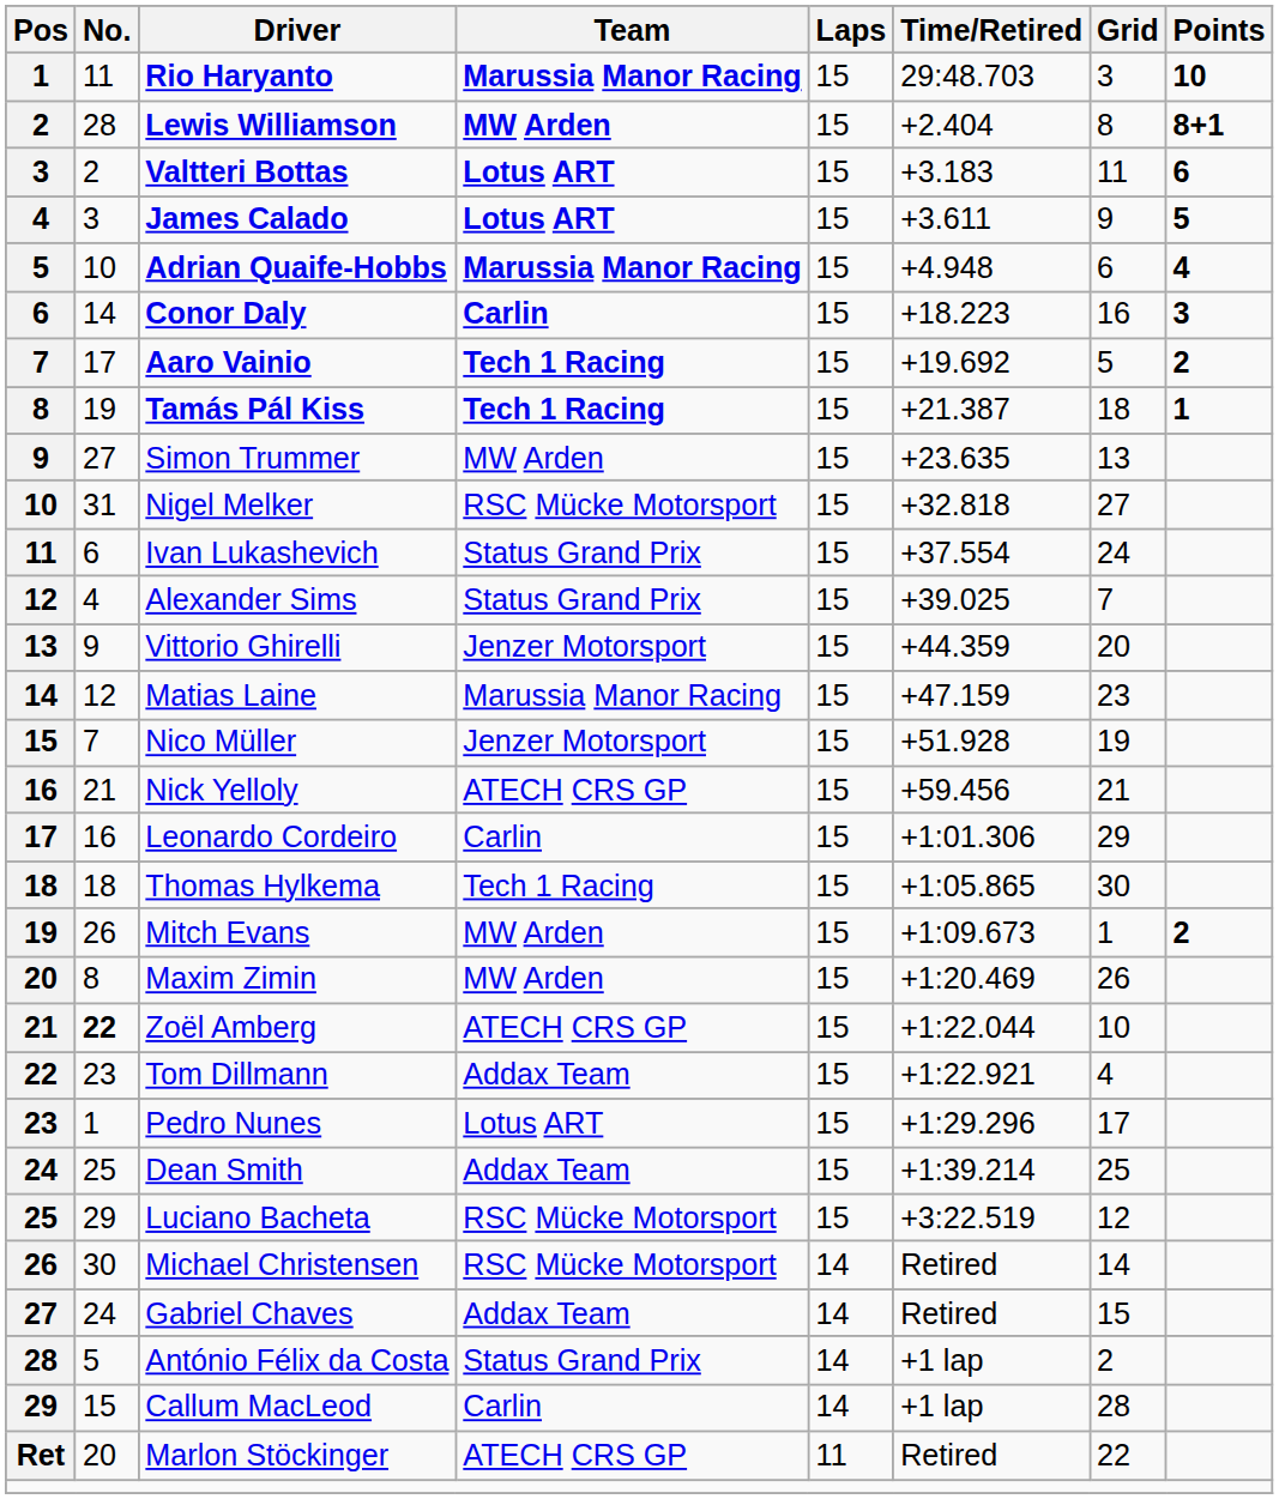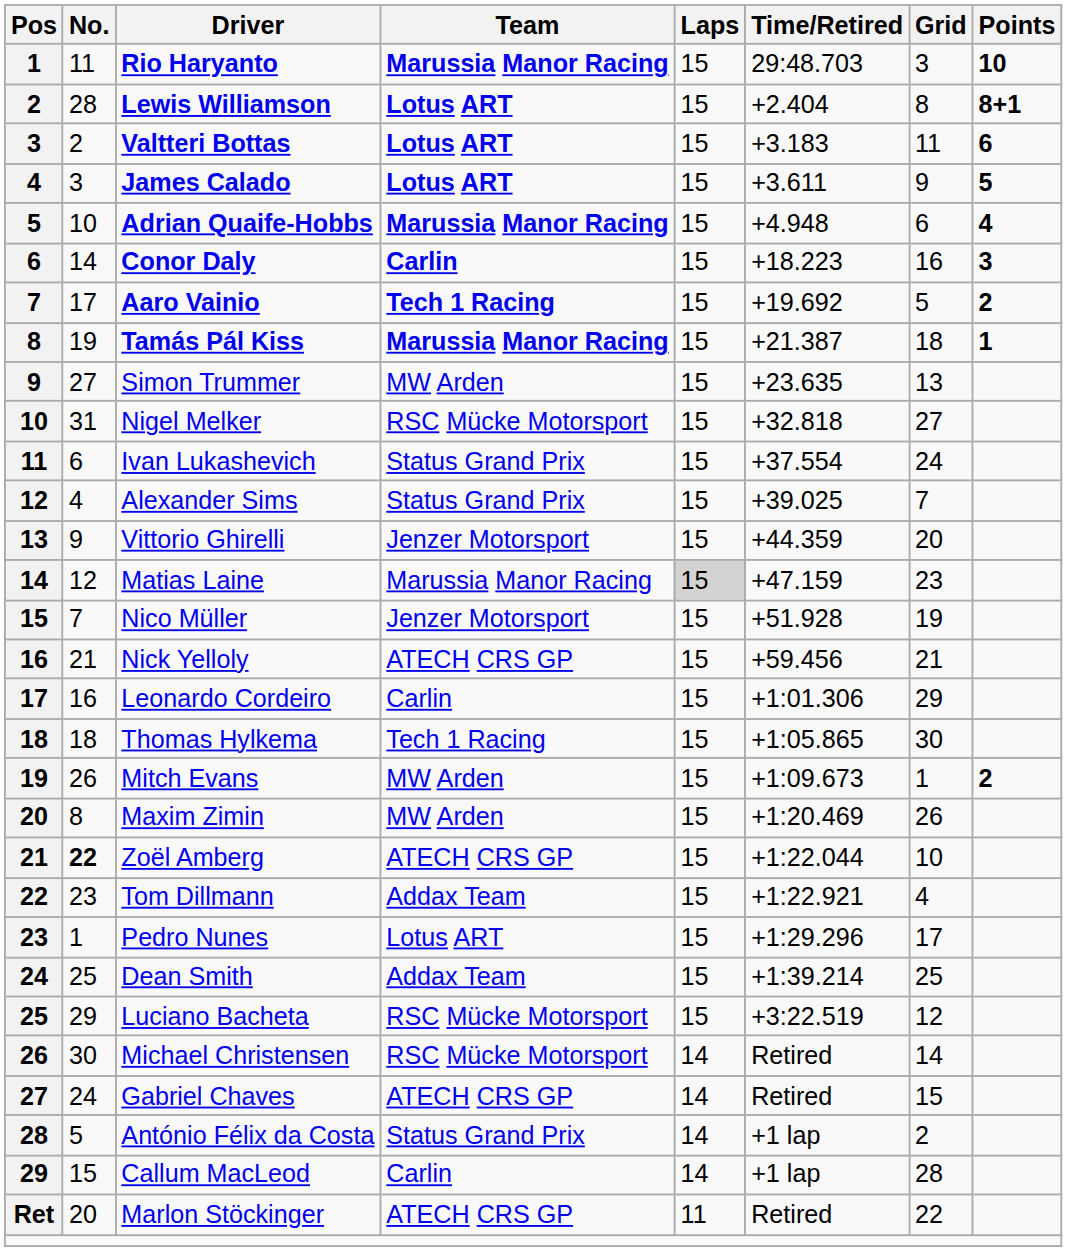 <table class="wikitable" style="font-size:85%">
 <tr>
 <th>Pos</th>
 <th>No.</th>
 <th>Driver</th>
 <th>Team</th>
 <th>Laps</th>
 <th>Time/Retired</th>
 <th>Grid</th>
 <th>Points</th>
 </tr>
 <tr>
 <th>1</th>
 <td>11</td>
 <td> <strong><a href='#'>Rio Haryanto</a></strong></td>
 <td><strong><a href='#'>Marussia</a> <a href='#'>Manor Racing</a></strong></td>
 <td>15</td>
 <td>29:48.703</td>
 <td>3</td>
 <td><strong>10</strong></td>
 </tr>
 <tr>
 <th>2</th>
 <td>28</td>
 <td> <strong><a href='#'>Lewis Williamson</a></strong></td>
-<td><strong><a href='#'>MW</a> <a href='#'>Arden</a></strong></td>
+<td><strong><a href='#'>Lotus</a> <a href='#'>ART</a></strong></td>
 <td>15</td>
 <td>+2.404</td>
 <td>8</td>
 <td><strong>8+1</strong></td>
 </tr>
 <tr>
 <th>3</th>
 <td>2</td>
 <td> <strong><a href='#'>Valtteri Bottas</a></strong></td>
 <td><strong><a href='#'>Lotus</a> <a href='#'>ART</a></strong></td>
 <td>15</td>
 <td>+3.183</td>
 <td>11</td>
 <td><strong>6</strong></td>
 </tr>
 <tr>
 <th>4</th>
 <td>3</td>
 <td> <strong><a href='#'>James Calado</a></strong></td>
 <td><strong><a href='#'>Lotus</a> <a href='#'>ART</a></strong></td>
 <td>15</td>
 <td>+3.611</td>
 <td>9</td>
 <td><strong>5</strong></td>
 </tr>
 <tr>
 <th>5</th>
 <td>10</td>
 <td> <strong><a href='#'>Adrian Quaife-Hobbs</a></strong></td>
 <td><strong><a href='#'>Marussia</a> <a href='#'>Manor Racing</a></strong></td>
 <td>15</td>
 <td>+4.948</td>
 <td>6</td>
 <td><strong>4</strong></td>
 </tr>
 <tr>
 <th>6</th>
 <td>14</td>
 <td> <strong><a href='#'>Conor Daly</a></strong></td>
 <td><strong><a href='#'>Carlin</a></strong></td>
 <td>15</td>
 <td>+18.223</td>
 <td>16</td>
 <td><strong>3</strong></td>
 </tr>
 <tr>
 <th>7</th>
 <td>17</td>
 <td> <strong><a href='#'>Aaro Vainio</a></strong></td>
 <td><strong><a href='#'>Tech 1 Racing</a></strong></td>
 <td>15</td>
 <td>+19.692</td>
 <td>5</td>
 <td><strong>2</strong></td>
 </tr>
 <tr>
 <th>8</th>
 <td>19</td>
 <td> <strong><a href='#'>Tamás Pál Kiss</a></strong></td>
-<td><strong><a href='#'>Tech 1 Racing</a></strong></td>
+<td><strong><a href='#'>Marussia</a> <a href='#'>Manor Racing</a></strong></td>
 <td>15</td>
 <td>+21.387</td>
 <td>18</td>
 <td><strong>1</strong></td>
 </tr>
 <tr>
 <th>9</th>
 <td>27</td>
 <td> <a href='#'>Simon Trummer</a></td>
 <td><a href='#'>MW</a> <a href='#'>Arden</a></td>
 <td>15</td>
 <td>+23.635</td>
 <td>13</td>
 <td></td>
 </tr>
 <tr>
 <th>10</th>
 <td>31</td>
 <td> <a href='#'>Nigel Melker</a></td>
 <td><a href='#'>RSC</a> <a href='#'>Mücke Motorsport</a></td>
 <td>15</td>
 <td>+32.818</td>
 <td>27</td>
 <td></td>
 </tr>
 <tr>
 <th>11</th>
 <td>6</td>
 <td> <a href='#'>Ivan Lukashevich</a></td>
 <td><a href='#'>Status Grand Prix</a></td>
 <td>15</td>
 <td>+37.554</td>
 <td>24</td>
 <td></td>
 </tr>
 <tr>
 <th>12</th>
 <td>4</td>
 <td> <a href='#'>Alexander Sims</a></td>
 <td><a href='#'>Status Grand Prix</a></td>
 <td>15</td>
 <td>+39.025</td>
 <td>7</td>
 <td></td>
 </tr>
 <tr>
 <th>13</th>
 <td>9</td>
 <td> <a href='#'>Vittorio Ghirelli</a></td>
 <td><a href='#'>Jenzer Motorsport</a></td>
 <td>15</td>
 <td>+44.359</td>
 <td>20</td>
 <td></td>
 </tr>
 <tr>
 <th>14</th>
 <td>12</td>
 <td> <a href='#'>Matias Laine</a></td>
 <td><a href='#'>Marussia</a> <a href='#'>Manor Racing</a></td>
-<td>15</td>
+<td style="background: lightgrey;">15</td>
 <td>+47.159</td>
 <td>23</td>
 <td></td>
 </tr>
 <tr>
 <th>15</th>
 <td>7</td>
 <td> <a href='#'>Nico Müller</a></td>
 <td><a href='#'>Jenzer Motorsport</a></td>
 <td>15</td>
 <td>+51.928</td>
 <td>19</td>
 <td></td>
 </tr>
 <tr>
 <th>16</th>
 <td>21</td>
 <td> <a href='#'>Nick Yelloly</a></td>
 <td><a href='#'>ATECH</a> <a href='#'>CRS GP</a></td>
 <td>15</td>
 <td>+59.456</td>
 <td>21</td>
 <td></td>
 </tr>
 <tr>
 <th>17</th>
 <td>16</td>
 <td> <a href='#'>Leonardo Cordeiro</a></td>
 <td><a href='#'>Carlin</a></td>
 <td>15</td>
 <td>+1:01.306</td>
 <td>29</td>
 <td></td>
 </tr>
 <tr>
 <th>18</th>
 <td>18</td>
 <td> <a href='#'>Thomas Hylkema</a></td>
 <td><a href='#'>Tech 1 Racing</a></td>
 <td>15</td>
 <td>+1:05.865</td>
 <td>30</td>
 <td></td>
 </tr>
 <tr>
 <th>19</th>
 <td>26</td>
 <td> <a href='#'>Mitch Evans</a></td>
 <td><a href='#'>MW</a> <a href='#'>Arden</a></td>
 <td>15</td>
 <td>+1:09.673</td>
 <td>1</td>
 <td><strong>2</strong></td>
 </tr>
 <tr>
 <th>20</th>
 <td>8</td>
 <td> <a href='#'>Maxim Zimin</a></td>
 <td><a href='#'>MW</a> <a href='#'>Arden</a></td>
 <td>15</td>
 <td>+1:20.469</td>
 <td>26</td>
 <td></td>
 </tr>
 <tr>
 <th>21</th>
 <td><strong>22</strong></td>
 <td> <a href='#'>Zoël Amberg</a></td>
 <td><a href='#'>ATECH</a> <a href='#'>CRS GP</a></td>
 <td>15</td>
 <td>+1:22.044</td>
 <td>10</td>
 <td></td>
 </tr>
 <tr>
 <th>22</th>
 <td>23</td>
 <td> <a href='#'>Tom Dillmann</a></td>
 <td><a href='#'>Addax Team</a></td>
 <td>15</td>
 <td>+1:22.921</td>
 <td>4</td>
 <td></td>
 </tr>
 <tr>
 <th>23</th>
 <td>1</td>
 <td> <a href='#'>Pedro Nunes</a></td>
 <td><a href='#'>Lotus</a> <a href='#'>ART</a></td>
 <td>15</td>
 <td>+1:29.296</td>
 <td>17</td>
 <td></td>
 </tr>
 <tr>
 <th>24</th>
 <td>25</td>
 <td> <a href='#'>Dean Smith</a></td>
 <td><a href='#'>Addax Team</a></td>
 <td>15</td>
 <td>+1:39.214</td>
 <td>25</td>
 <td></td>
 </tr>
 <tr>
 <th>25</th>
 <td>29</td>
 <td> <a href='#'>Luciano Bacheta</a></td>
 <td><a href='#'>RSC</a> <a href='#'>Mücke Motorsport</a></td>
 <td>15</td>
 <td>+3:22.519</td>
 <td>12</td>
 <td></td>
 </tr>
 <tr>
 <th>26</th>
 <td>30</td>
 <td> <a href='#'>Michael Christensen</a></td>
 <td><a href='#'>RSC</a> <a href='#'>Mücke Motorsport</a></td>
 <td>14</td>
 <td>Retired</td>
 <td>14</td>
 <td></td>
 </tr>
 <tr>
 <th>27</th>
 <td>24</td>
 <td> <a href='#'>Gabriel Chaves</a></td>
-<td><a href='#'>Addax Team</a></td>
+<td><a href='#'>ATECH</a> <a href='#'>CRS GP</a></td>
 <td>14</td>
 <td>Retired</td>
 <td>15</td>
 <td></td>
 </tr>
 <tr>
 <th>28</th>
 <td>5</td>
 <td> <a href='#'>António Félix da Costa</a></td>
 <td><a href='#'>Status Grand Prix</a></td>
 <td>14</td>
 <td>+1 lap</td>
 <td>2</td>
 <td></td>
 </tr>
 <tr>
 <th>29</th>
 <td>15</td>
 <td> <a href='#'>Callum MacLeod</a></td>
 <td><a href='#'>Carlin</a></td>
 <td>14</td>
 <td>+1 lap</td>
 <td>28</td>
 <td></td>
 </tr>
 <tr>
 <th>Ret</th>
 <td>20</td>
 <td> <a href='#'>Marlon Stöckinger</a></td>
 <td><a href='#'>ATECH</a> <a href='#'>CRS GP</a></td>
 <td>11</td>
 <td>Retired</td>
 <td>22</td>
 <td></td>
 </tr>
 <tr>
 <td colspan=8></td>
 </tr>
 <tr>
 </tr>
 </table>
